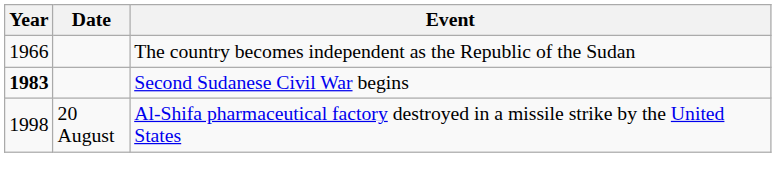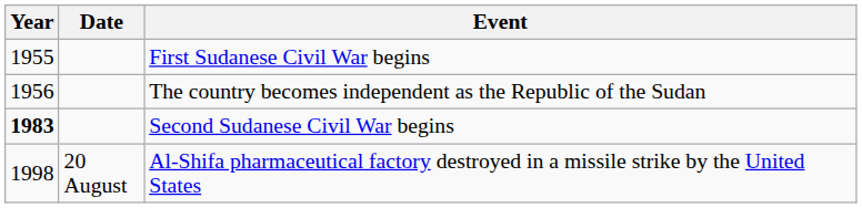 <table class="wikitable" width="100%">
 <tr>
 <th style="width:6%">Year</th>
 <th style="width:10%">Date</th>
 <th>Event</th>
 </tr>
 <tr>
-<td>1966</td>
+<td>1955</td>
+<td></td>
+<td><a href='#'>First Sudanese Civil War</a> begins</td>
+</tr>
+<tr>
+<td>1956</td>
 <td></td>
 <td>The country becomes independent as the Republic of the Sudan</td>
 </tr>
 <tr>
 <td><strong>1983</strong></td>
 <td></td>
 <td><a href='#'>Second Sudanese Civil War</a> begins</td>
 </tr>
 <tr>
 <td>1998</td>
 <td>20 August</td>
 <td><a href='#'>Al-Shifa pharmaceutical factory</a> destroyed in a missile strike by the <a href='#'>United States</a></td>
 </tr>
 </table>
